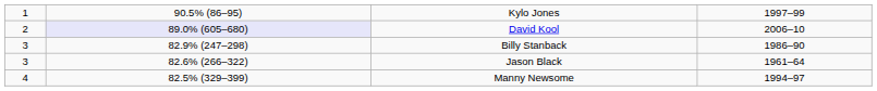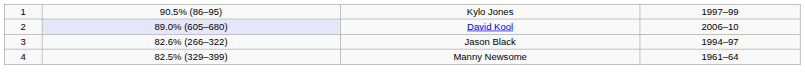 <table class="wikitable" style="font-size:85%; text-align:center; width:90%;">
 <tr>
 <td>1</td>
 <td>90.5% (86–95)</td>
 <td>Kylo Jones</td>
 <td>1997–99</td>
 </tr>
 <tr>
 <td>2</td>
 <td style="background: lavender;">89.0% (605–680)</td>
 <td><a href='#'>David Kool</a></td>
 <td>2006–10</td>
 </tr>
 <tr>
 <td>3</td>
-<td>82.9% (247–298)</td>
-<td>Billy Stanback</td>
-<td>1986–90</td>
-</tr>
-<tr>
-<td>3</td>
 <td>82.6% (266–322)</td>
 <td>Jason Black</td>
-<td>1961–64</td>
+<td>1994–97</td>
 </tr>
 <tr>
 <td>4</td>
 <td>82.5% (329–399)</td>
 <td>Manny Newsome</td>
-<td>1994–97</td>
+<td>1961–64</td>
 </tr>
 </table>
